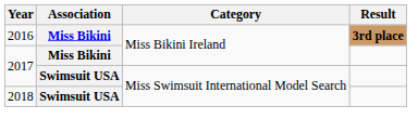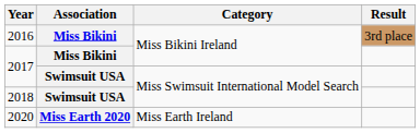 <table class="wikitable">
 <tr>
 <th scope="col">Year</th>
 <th scope="col">Association</th>
 <th scope="col">Category</th>
 <th scope="col">Result</th>
 </tr>
 <tr>
 <td>2016</td>
 <th scope="row"><a href='#'>Miss Bikini</a></th>
 <td rowspan="2">Miss Bikini Ireland</td>
-<td style="background:#c96;"><strong>3rd place</strong></td>
+<td style="background:#c96;">3rd place</td>
 </tr>
 <tr>
 <td rowspan="2">2017</td>
 <th scope="row">Miss Bikini</th>
 <td></td>
 </tr>
 <tr>
 <th scope="row">Swimsuit USA</th>
 <td rowspan="2">Miss Swimsuit International Model Search</td>
 <td></td>
 </tr>
 <tr>
 <td>2018</td>
 <th scope="row">Swimsuit USA</th>
 <td></td>
 </tr>
+<tr>
+<td>2020</td>
+<th scope="row"><a href='#'>Miss Earth 2020</a></th>
+<td>Miss Earth Ireland</td>
+<td></td>
+</tr>
 </table>
